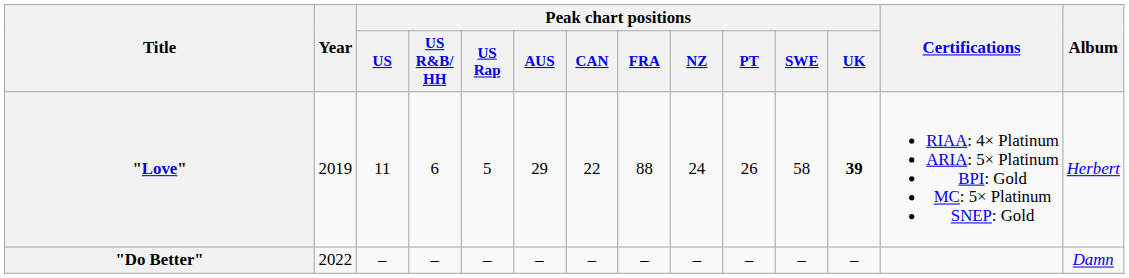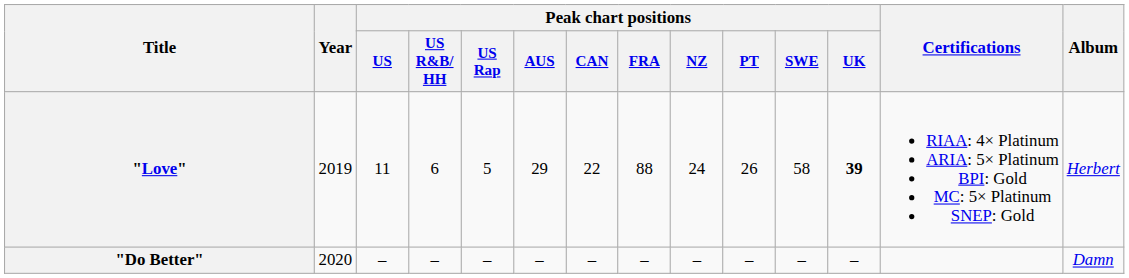 <table class="wikitable plainrowheaders" style="text-align:center;">
 <tr>
 <th scope="col" rowspan="2" style="width:18em;">Title</th>
 <th scope="col" rowspan="2">Year</th>
 <th scope="col" colspan="10">Peak chart positions</th>
 <th scope="col" rowspan="2"><a href='#'>Certifications</a></th>
 <th scope="col" rowspan="2">Album</th>
 </tr>
 <tr>
 <th scope="col" style="width:3em;font-size:90%;"><a href='#'>US</a><br></th>
 <th scope="col" style="width:3em;font-size:90%;"><a href='#'>US<br>R&B/<br>HH</a><br></th>
 <th scope="col" style="width:3em;font-size:90%;"><a href='#'>US<br>Rap</a><br></th>
 <th scope="col" style="width:3em;font-size:90%;"><a href='#'>AUS</a><br></th>
 <th scope="col" style="width:3em;font-size:90%;"><a href='#'>CAN</a><br></th>
 <th scope="col" style="width:3em;font-size:90%;"><a href='#'>FRA</a><br></th>
 <th scope="col" style="width:3em;font-size:90%;"><a href='#'>NZ</a><br></th>
 <th scope="col" style="width:3em;font-size:90%;"><a href='#'>PT</a><br></th>
 <th scope="col" style="width:3em;font-size:90%;"><a href='#'>SWE</a><br></th>
 <th scope="col" style="width:3em;font-size:90%;"><a href='#'>UK</a><br></th>
 </tr>
 <tr>
 <th scope="row">"<a href='#'>Love</a>"<br></th>
 <td>2019</td>
 <td>11</td>
 <td>6</td>
 <td>5</td>
 <td>29</td>
 <td>22</td>
 <td>88</td>
 <td>24</td>
 <td>26</td>
 <td>58</td>
 <td><strong>39</strong></td>
 <td><br><ul><li><a href='#'>RIAA</a>: 4× Platinum</li><li><a href='#'>ARIA</a>: 5× Platinum</li><li><a href='#'>BPI</a>: Gold</li><li><a href='#'>MC</a>: 5× Platinum</li><li><a href='#'>SNEP</a>: Gold</li></ul></td>
 <td><em><a href='#'>Herbert</a></em></td>
 </tr>
 <tr>
 <th scope="row">"Do Better"<br></th>
-<td>2022</td>
+<td>2020</td>
 <td>–</td>
 <td>–</td>
 <td>–</td>
 <td>–</td>
 <td>–</td>
 <td>–</td>
 <td>–</td>
 <td>–</td>
 <td>–</td>
 <td>–</td>
 <td></td>
 <td><em><a href='#'>Damn</a></em></td>
 </tr>
 </table>
